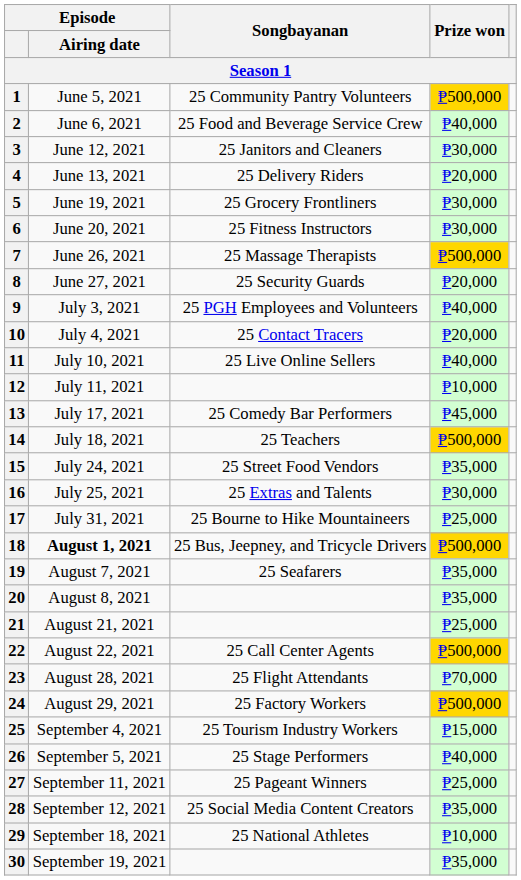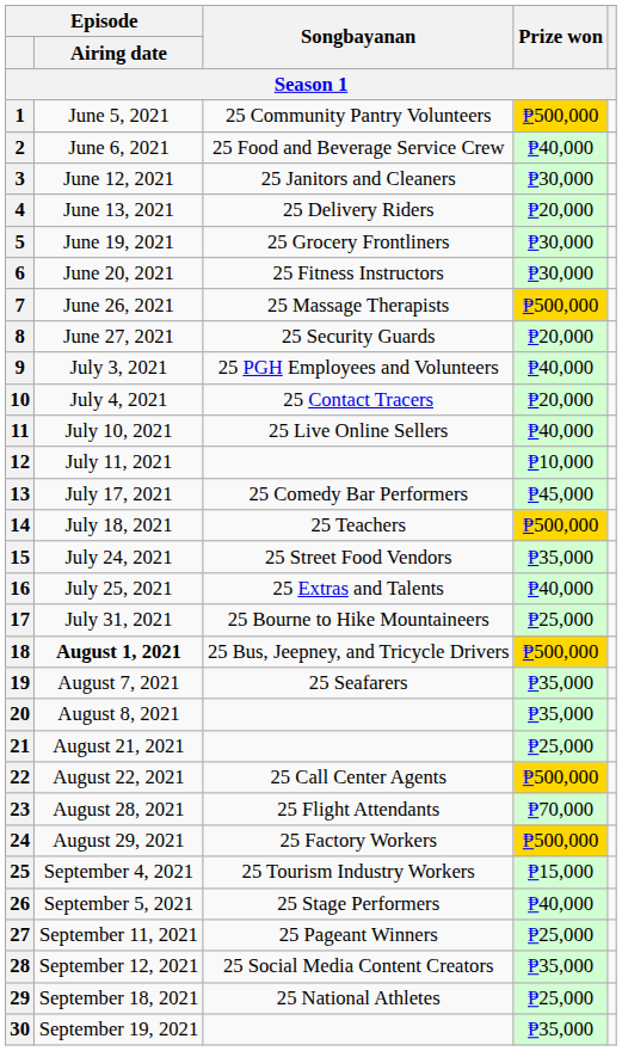 <table class="wikitable plainrowheaders col3left" style="text-align: center">
 <tr>
 <th colspan=2>Episode</th>
 <th rowspan=2>Songbayanan</th>
 <th rowspan=2>Prize won</th>
 <th rowspan=2></th>
 </tr>
 <tr>
 <th></th>
 <th>Airing date</th>
 </tr>
 <tr>
 <th colspan="5"><a href='#'>Season 1</a></th>
 </tr>
 <tr>
 <th>1</th>
 <td>June 5, 2021</td>
 <td>25 Community Pantry Volunteers</td>
 <td bgcolor=gold><a href='#'>₱</a>500,000</td>
 <td></td>
 </tr>
 <tr>
 <th>2</th>
 <td>June 6, 2021</td>
 <td>25 Food and Beverage Service Crew</td>
 <td bgcolor=D2FFD2><a href='#'>₱</a>40,000</td>
 <td></td>
 </tr>
 <tr>
 <th>3</th>
 <td>June 12, 2021</td>
 <td>25 Janitors and Cleaners</td>
 <td bgcolor=D2FFD2><a href='#'>₱</a>30,000</td>
 <td></td>
 </tr>
 <tr>
 <th>4</th>
 <td>June 13, 2021</td>
 <td>25 Delivery Riders</td>
 <td bgcolor=D2FFD2><a href='#'>₱</a>20,000</td>
 <td></td>
 </tr>
 <tr>
 <th>5</th>
 <td>June 19, 2021</td>
 <td>25 Grocery Frontliners</td>
 <td bgcolor=D2FFD2><a href='#'>₱</a>30,000</td>
 <td></td>
 </tr>
 <tr>
 <th>6</th>
 <td>June 20, 2021</td>
 <td>25 Fitness Instructors</td>
 <td bgcolor=D2FFD2><a href='#'>₱</a>30,000</td>
 <td></td>
 </tr>
 <tr>
 <th>7</th>
 <td>June 26, 2021</td>
 <td>25 Massage Therapists</td>
 <td bgcolor=gold><a href='#'>₱</a>500,000</td>
 <td></td>
 </tr>
 <tr>
 <th>8</th>
 <td>June 27, 2021</td>
 <td>25 Security Guards</td>
 <td bgcolor=D2FFD2><a href='#'>₱</a>20,000</td>
 <td></td>
 </tr>
 <tr>
 <th>9</th>
 <td>July 3, 2021</td>
 <td>25 <a href='#'>PGH</a> Employees and Volunteers</td>
 <td bgcolor=D2FFD2><a href='#'>₱</a>40,000</td>
 <td></td>
 </tr>
 <tr>
 <th>10</th>
 <td>July 4, 2021</td>
 <td>25 <a href='#'>Contact Tracers</a></td>
 <td bgcolor=D2FFD2><a href='#'>₱</a>20,000</td>
 <td></td>
 </tr>
 <tr>
 <th>11</th>
 <td>July 10, 2021</td>
 <td>25 Live Online Sellers</td>
 <td bgcolor=D2FFD2><a href='#'>₱</a>40,000</td>
 <td></td>
 </tr>
 <tr>
 <th>12</th>
 <td>July 11, 2021</td>
 <td></td>
 <td bgcolor=D2FFD2><a href='#'>₱</a>10,000</td>
 <td></td>
 </tr>
 <tr>
 <th>13</th>
 <td>July 17, 2021</td>
 <td>25 Comedy Bar Performers</td>
 <td bgcolor=D2FFD2><a href='#'>₱</a>45,000</td>
 <td></td>
 </tr>
 <tr>
 <th>14</th>
 <td>July 18, 2021</td>
 <td>25 Teachers</td>
 <td bgcolor=gold><a href='#'>₱</a>500,000</td>
 <td></td>
 </tr>
 <tr>
 <th>15</th>
 <td>July 24, 2021</td>
 <td>25 Street Food Vendors</td>
 <td bgcolor=D2FFD2><a href='#'>₱</a>35,000</td>
 <td></td>
 </tr>
 <tr>
 <th>16</th>
 <td>July 25, 2021</td>
 <td>25 <a href='#'>Extras</a> and Talents</td>
-<td bgcolor=D2FFD2><a href='#'>₱</a>30,000</td>
+<td bgcolor=D2FFD2><a href='#'>₱</a>40,000</td>
 <td></td>
 </tr>
 <tr>
 <th>17</th>
 <td>July 31, 2021</td>
 <td>25 Bourne to Hike Mountaineers</td>
 <td bgcolor=D2FFD2><a href='#'>₱</a>25,000</td>
 <td></td>
 </tr>
 <tr>
 <th>18</th>
 <td><strong>August 1, 2021</strong></td>
 <td>25 Bus, Jeepney, and Tricycle Drivers</td>
 <td bgcolor=gold><a href='#'>₱</a>500,000</td>
 <td></td>
 </tr>
 <tr>
 <th>19</th>
 <td>August 7, 2021</td>
 <td>25 Seafarers</td>
 <td bgcolor=D2FFD2><a href='#'>₱</a>35,000</td>
 <td></td>
 </tr>
 <tr>
 <th>20</th>
 <td>August 8, 2021</td>
 <td></td>
 <td bgcolor=D2FFD2><a href='#'>₱</a>35,000</td>
 <td></td>
 </tr>
 <tr>
 <th>21</th>
 <td>August 21, 2021</td>
 <td></td>
 <td bgcolor=D2FFD2><a href='#'>₱</a>25,000</td>
 <td></td>
 </tr>
 <tr>
 <th>22</th>
 <td>August 22, 2021</td>
 <td>25 Call Center Agents</td>
 <td bgcolor=gold><a href='#'>₱</a>500,000</td>
 <td></td>
 </tr>
 <tr>
 <th>23</th>
 <td>August 28, 2021</td>
 <td>25 Flight Attendants</td>
 <td bgcolor=D2FFD2><a href='#'>₱</a>70,000</td>
 <td></td>
 </tr>
 <tr>
 <th>24</th>
 <td>August 29, 2021</td>
 <td>25 Factory Workers</td>
 <td bgcolor=gold><a href='#'>₱</a>500,000</td>
 <td></td>
 </tr>
 <tr>
 <th>25</th>
 <td>September 4, 2021</td>
 <td>25 Tourism Industry Workers</td>
 <td bgcolor=D2FFD2><a href='#'>₱</a>15,000</td>
 <td></td>
 </tr>
 <tr>
 <th>26</th>
 <td>September 5, 2021</td>
 <td>25 Stage Performers</td>
 <td bgcolor=D2FFD2><a href='#'>₱</a>40,000</td>
 <td></td>
 </tr>
 <tr>
 <th>27</th>
 <td>September 11, 2021</td>
 <td>25 Pageant Winners</td>
 <td bgcolor=D2FFD2><a href='#'>₱</a>25,000</td>
 <td></td>
 </tr>
 <tr>
 <th>28</th>
 <td>September 12, 2021</td>
 <td>25 Social Media Content Creators</td>
 <td bgcolor=D2FFD2><a href='#'>₱</a>35,000</td>
 <td></td>
 </tr>
 <tr>
 <th>29</th>
 <td>September 18, 2021</td>
 <td>25 National Athletes</td>
-<td bgcolor=D2FFD2><a href='#'>₱</a>10,000</td>
+<td bgcolor=D2FFD2><a href='#'>₱</a>25,000</td>
 <td></td>
 </tr>
 <tr>
 <th>30</th>
 <td>September 19, 2021</td>
 <td></td>
 <td bgcolor=D2FFD2><a href='#'>₱</a>35,000</td>
 <td></td>
 </tr>
 </table>
